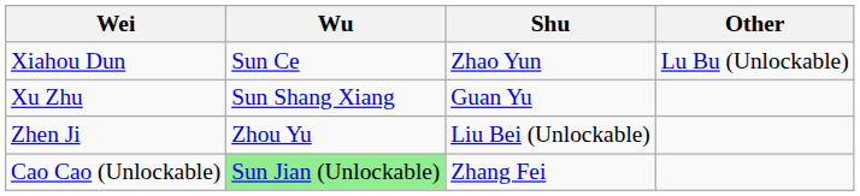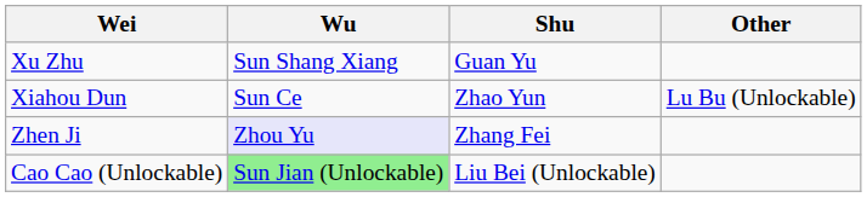 <table class="wikitable">
 <tr>
 <th>Wei</th>
 <th>Wu</th>
 <th>Shu</th>
 <th>Other</th>
 </tr>
 <tr>
+<td><a href='#'>Xu Zhu</a></td>
+<td><a href='#'>Sun Shang Xiang</a></td>
+<td><a href='#'>Guan Yu</a></td>
+<td></td>
+</tr>
+<tr>
 <td><a href='#'>Xiahou Dun</a></td>
 <td><a href='#'>Sun Ce</a></td>
 <td><a href='#'>Zhao Yun</a></td>
 <td><a href='#'>Lu Bu</a> (Unlockable)</td>
 </tr>
 <tr>
-<td><a href='#'>Xu Zhu</a></td>
-<td><a href='#'>Sun Shang Xiang</a></td>
-<td><a href='#'>Guan Yu</a></td>
-<td></td>
-</tr>
-<tr>
 <td><a href='#'>Zhen Ji</a></td>
-<td><a href='#'>Zhou Yu</a></td>
-<td><a href='#'>Liu Bei</a> (Unlockable)</td>
+<td style="background: lavender;"><a href='#'>Zhou Yu</a></td>
+<td><a href='#'>Zhang Fei</a></td>
 <td></td>
 </tr>
 <tr>
 <td><a href='#'>Cao Cao</a> (Unlockable)</td>
 <td style="background: lightgreen;"><a href='#'>Sun Jian</a> (Unlockable)</td>
-<td><a href='#'>Zhang Fei</a></td>
+<td><a href='#'>Liu Bei</a> (Unlockable)</td>
 <td></td>
 </tr>
 </table>
